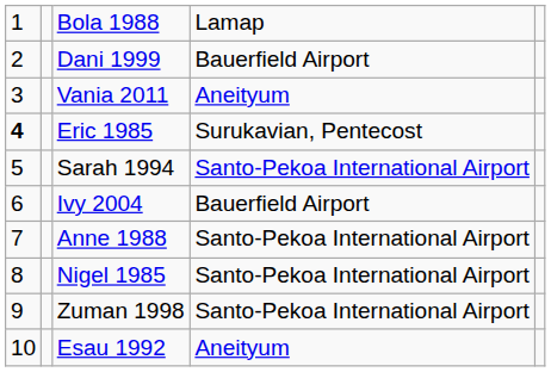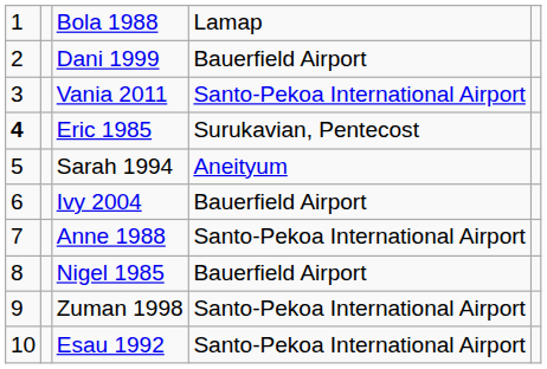 <table class="wikitable">
 <tr>
 <td>1</td>
 <td></td>
 <td><a href='#'>Bola 1988</a></td>
 <td>Lamap</td>
 <td></td>
 </tr>
 <tr>
 <td>2</td>
 <td></td>
 <td><a href='#'>Dani 1999</a></td>
 <td>Bauerfield Airport</td>
 <td></td>
 </tr>
 <tr>
 <td>3</td>
 <td></td>
 <td><a href='#'>Vania 2011</a></td>
-<td><a href='#'>Aneityum</a></td>
+<td><a href='#'>Santo-Pekoa International Airport</a></td>
 <td></td>
 </tr>
 <tr>
 <td><strong>4</strong></td>
 <td></td>
 <td><a href='#'>Eric 1985</a></td>
 <td>Surukavian, Pentecost</td>
 <td></td>
 </tr>
 <tr>
 <td>5</td>
 <td></td>
 <td>Sarah 1994</td>
-<td><a href='#'>Santo-Pekoa International Airport</a></td>
+<td><a href='#'>Aneityum</a></td>
 <td></td>
 </tr>
 <tr>
 <td>6</td>
 <td></td>
 <td><a href='#'>Ivy 2004</a></td>
 <td>Bauerfield Airport</td>
 <td></td>
 </tr>
 <tr>
 <td>7</td>
 <td></td>
 <td><a href='#'>Anne 1988</a></td>
 <td>Santo-Pekoa International Airport</td>
 <td></td>
 </tr>
 <tr>
 <td>8</td>
 <td></td>
 <td><a href='#'>Nigel 1985</a></td>
-<td>Santo-Pekoa International Airport</td>
+<td>Bauerfield Airport</td>
 <td></td>
 </tr>
 <tr>
 <td>9</td>
 <td></td>
 <td>Zuman 1998</td>
 <td>Santo-Pekoa International Airport</td>
 <td></td>
 </tr>
 <tr>
 <td>10</td>
 <td></td>
 <td><a href='#'>Esau 1992</a></td>
-<td><a href='#'>Aneityum</a></td>
+<td>Santo-Pekoa International Airport</td>
 <td></td>
 </tr>
 </table>
